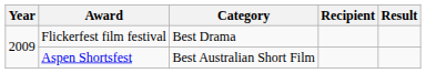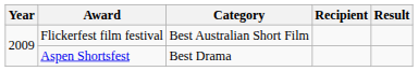 <table class="wikitable sortable" style="margin:1em auto;">
 <tr>
 <th>Year</th>
 <th>Award</th>
 <th>Category</th>
 <th>Recipient</th>
 <th>Result</th>
 </tr>
 <tr>
 <td rowspan="2">2009</td>
 <td>Flickerfest film festival</td>
-<td>Best Drama</td>
+<td>Best Australian Short Film</td>
 <td></td>
 <td></td>
 </tr>
 <tr>
 <td><a href='#'>Aspen Shortsfest</a></td>
-<td>Best Australian Short Film</td>
+<td>Best Drama</td>
 <td></td>
 <td></td>
 </tr>
 </table>
